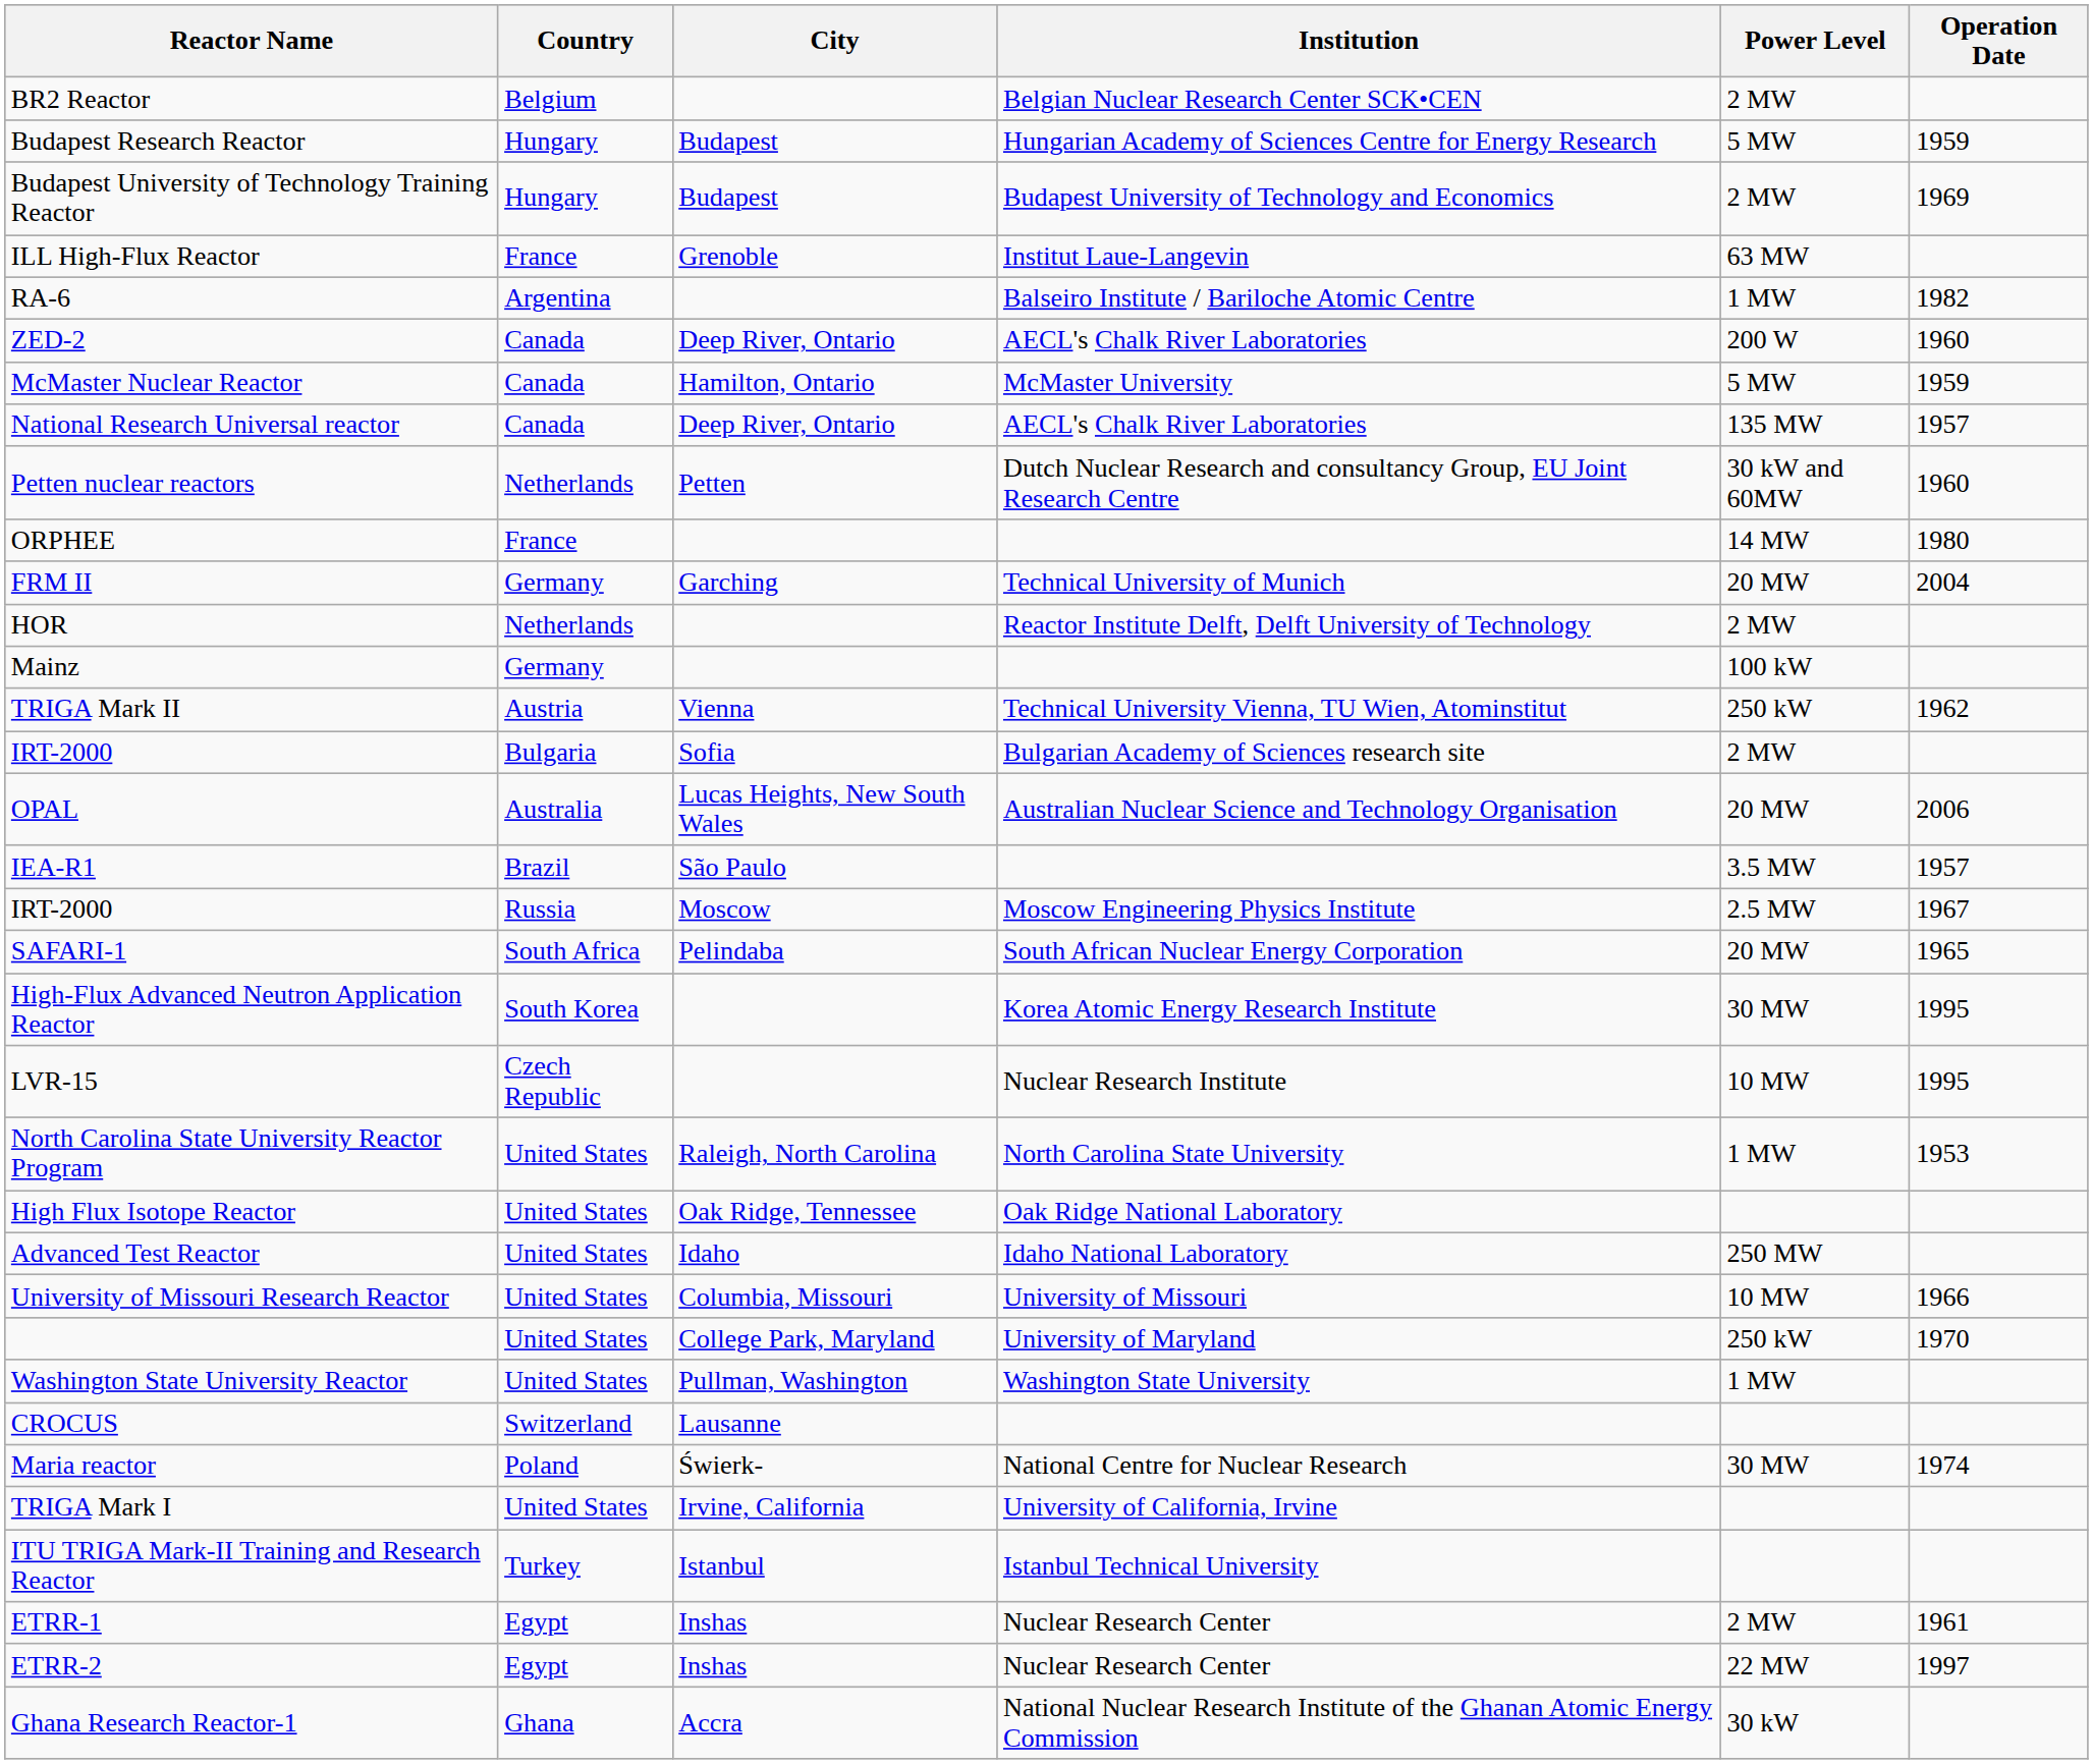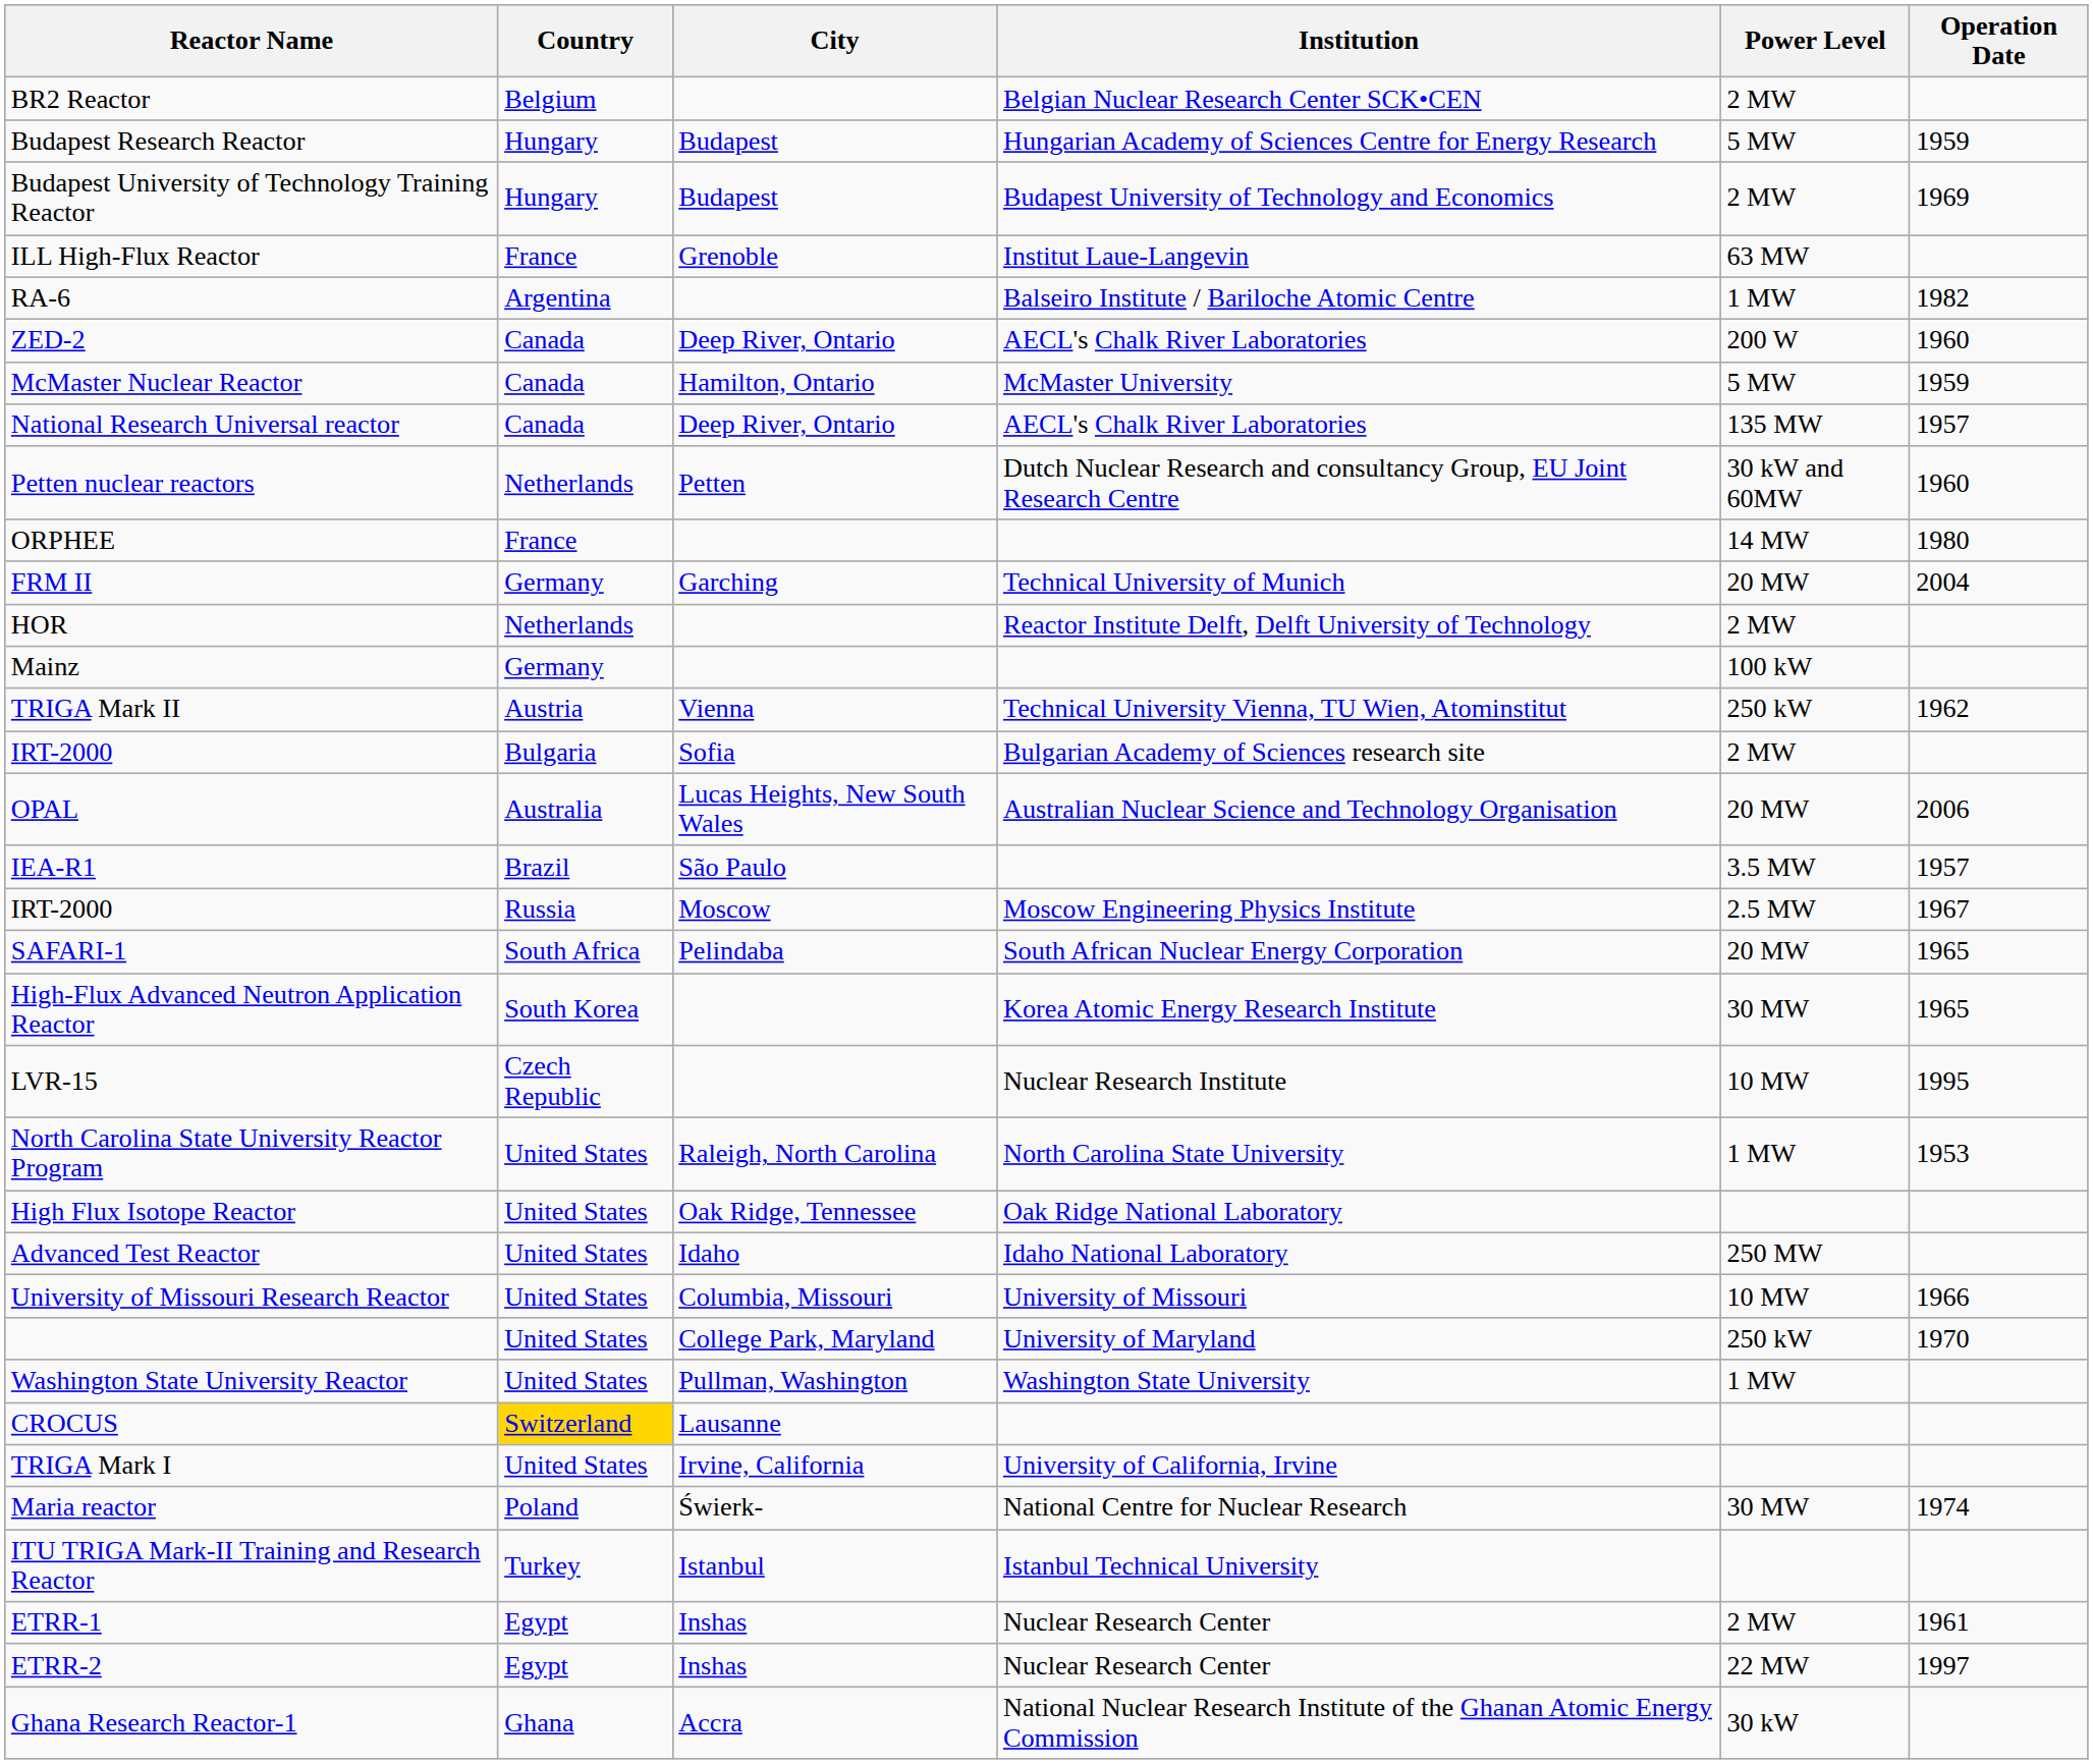 <table class="wikitable sortable mw-collapsible">
 <tr>
 <th>Reactor Name</th>
 <th>Country</th>
 <th>City</th>
 <th>Institution</th>
 <th>Power Level</th>
 <th>Operation Date</th>
 </tr>
 <tr>
 <td>BR2 Reactor</td>
 <td><a href='#'>Belgium</a></td>
 <td></td>
 <td><a href='#'>Belgian Nuclear Research Center SCK•CEN</a></td>
 <td>2 MW</td>
 <td></td>
 </tr>
 <tr>
 <td>Budapest Research Reactor</td>
 <td><a href='#'>Hungary</a></td>
 <td><a href='#'>Budapest</a></td>
 <td><a href='#'>Hungarian Academy of Sciences Centre for Energy Research</a></td>
 <td>5 MW</td>
 <td>1959</td>
 </tr>
 <tr>
 <td>Budapest University of Technology Training Reactor</td>
 <td><a href='#'>Hungary</a></td>
 <td><a href='#'>Budapest</a></td>
 <td><a href='#'>Budapest University of Technology and Economics</a></td>
 <td>2 MW</td>
 <td>1969</td>
 </tr>
 <tr>
 <td>ILL High-Flux Reactor</td>
 <td><a href='#'>France</a></td>
 <td><a href='#'>Grenoble</a></td>
 <td><a href='#'>Institut Laue-Langevin</a></td>
 <td>63 MW</td>
 <td></td>
 </tr>
 <tr>
 <td>RA-6</td>
 <td><a href='#'>Argentina</a></td>
 <td></td>
 <td><a href='#'>Balseiro Institute</a> / <a href='#'>Bariloche Atomic Centre</a></td>
 <td>1 MW</td>
 <td>1982</td>
 </tr>
 <tr>
 <td><a href='#'>ZED-2</a></td>
 <td><a href='#'>Canada</a></td>
 <td><a href='#'>Deep River, Ontario</a></td>
 <td><a href='#'>AECL</a>'s <a href='#'>Chalk River Laboratories</a></td>
 <td>200 W</td>
 <td>1960</td>
 </tr>
 <tr>
 <td><a href='#'>McMaster Nuclear Reactor</a></td>
 <td><a href='#'>Canada</a></td>
 <td><a href='#'>Hamilton, Ontario</a></td>
 <td><a href='#'>McMaster University</a></td>
 <td>5 MW</td>
 <td>1959</td>
 </tr>
 <tr>
 <td><a href='#'>National Research Universal reactor</a></td>
 <td><a href='#'>Canada</a></td>
 <td><a href='#'>Deep River, Ontario</a></td>
 <td><a href='#'>AECL</a>'s <a href='#'>Chalk River Laboratories</a></td>
 <td>135 MW</td>
 <td>1957</td>
 </tr>
 <tr>
 <td><a href='#'>Petten nuclear reactors</a></td>
 <td><a href='#'>Netherlands</a></td>
 <td><a href='#'>Petten</a></td>
 <td>Dutch Nuclear Research and consultancy Group, <a href='#'>EU Joint Research Centre</a></td>
 <td>30 kW and 60MW</td>
 <td>1960</td>
 </tr>
 <tr>
 <td>ORPHEE</td>
 <td><a href='#'>France</a></td>
 <td></td>
 <td></td>
 <td>14 MW</td>
 <td>1980</td>
 </tr>
 <tr>
 <td><a href='#'>FRM II</a></td>
 <td><a href='#'>Germany</a></td>
 <td><a href='#'>Garching</a></td>
 <td><a href='#'>Technical University of Munich</a></td>
 <td>20 MW</td>
 <td>2004</td>
 </tr>
 <tr>
 <td>HOR</td>
 <td><a href='#'>Netherlands</a></td>
 <td></td>
 <td><a href='#'>Reactor Institute Delft</a>, <a href='#'>Delft University of Technology</a></td>
 <td>2 MW</td>
 <td></td>
 </tr>
 <tr>
 <td>Mainz</td>
 <td><a href='#'>Germany</a></td>
 <td></td>
 <td></td>
 <td>100 kW</td>
 <td></td>
 </tr>
 <tr>
 <td><a href='#'>TRIGA</a> Mark II</td>
 <td><a href='#'>Austria</a></td>
 <td><a href='#'>Vienna</a></td>
 <td><a href='#'>Technical University Vienna, TU Wien, Atominstitut</a></td>
 <td>250 kW</td>
 <td>1962</td>
 </tr>
 <tr>
 <td><a href='#'>IRT-2000</a></td>
 <td><a href='#'>Bulgaria</a></td>
 <td><a href='#'>Sofia</a></td>
 <td><a href='#'>Bulgarian Academy of Sciences</a> research site</td>
 <td>2 MW</td>
 <td></td>
 </tr>
 <tr>
 <td><a href='#'>OPAL</a></td>
 <td><a href='#'>Australia</a></td>
 <td><a href='#'>Lucas Heights, New South Wales</a></td>
 <td><a href='#'>Australian Nuclear Science and Technology Organisation</a></td>
 <td>20 MW</td>
 <td>2006</td>
 </tr>
 <tr>
 <td><a href='#'>IEA-R1</a></td>
 <td><a href='#'>Brazil</a></td>
 <td><a href='#'>São Paulo</a></td>
 <td></td>
 <td>3.5 MW</td>
 <td>1957</td>
 </tr>
 <tr>
 <td>IRT-2000</td>
 <td><a href='#'>Russia</a></td>
 <td><a href='#'>Moscow</a></td>
 <td><a href='#'>Moscow Engineering Physics Institute</a></td>
 <td>2.5 MW</td>
 <td>1967</td>
 </tr>
 <tr>
 <td><a href='#'>SAFARI-1</a></td>
 <td><a href='#'>South Africa</a></td>
 <td><a href='#'>Pelindaba</a></td>
 <td><a href='#'>South African Nuclear Energy Corporation</a></td>
 <td>20 MW</td>
 <td>1965</td>
 </tr>
 <tr>
 <td><a href='#'>High-Flux Advanced Neutron Application Reactor</a></td>
 <td><a href='#'>South Korea</a></td>
 <td></td>
 <td><a href='#'>Korea Atomic Energy Research Institute</a></td>
 <td>30 MW</td>
-<td>1995</td>
+<td>1965</td>
 </tr>
 <tr>
 <td>LVR-15</td>
 <td><a href='#'>Czech Republic</a></td>
 <td></td>
 <td>Nuclear Research Institute</td>
 <td>10 MW</td>
 <td>1995</td>
 </tr>
 <tr>
 <td><a href='#'>North Carolina State University Reactor Program</a></td>
 <td><a href='#'>United States</a></td>
 <td><a href='#'>Raleigh, North Carolina</a></td>
 <td><a href='#'>North Carolina State University</a></td>
 <td>1 MW</td>
 <td>1953</td>
 </tr>
 <tr>
 <td><a href='#'>High Flux Isotope Reactor</a></td>
 <td><a href='#'>United States</a></td>
 <td><a href='#'>Oak Ridge, Tennessee</a></td>
 <td><a href='#'>Oak Ridge National Laboratory</a></td>
 <td></td>
 <td></td>
 </tr>
 <tr>
 <td><a href='#'>Advanced Test Reactor</a></td>
 <td><a href='#'>United States</a></td>
 <td><a href='#'>Idaho</a></td>
 <td><a href='#'>Idaho National Laboratory</a></td>
 <td>250 MW</td>
 <td></td>
 </tr>
 <tr>
 <td><a href='#'>University of Missouri Research Reactor</a></td>
 <td><a href='#'>United States</a></td>
 <td><a href='#'>Columbia, Missouri</a></td>
 <td><a href='#'>University of Missouri</a></td>
 <td>10 MW</td>
 <td>1966</td>
 </tr>
 <tr>
 <td></td>
 <td><a href='#'>United States</a></td>
 <td><a href='#'>College Park, Maryland</a></td>
 <td><a href='#'>University of Maryland</a></td>
 <td>250 kW</td>
 <td>1970</td>
 </tr>
 <tr>
 <td><a href='#'>Washington State University Reactor</a></td>
 <td><a href='#'>United States</a></td>
 <td><a href='#'>Pullman, Washington</a></td>
 <td><a href='#'>Washington State University</a></td>
 <td>1 MW</td>
 <td></td>
 </tr>
 <tr>
 <td><a href='#'>CROCUS</a></td>
-<td><a href='#'>Switzerland</a></td>
+<td style="background: gold;"><a href='#'>Switzerland</a></td>
 <td><a href='#'>Lausanne</a></td>
 <td></td>
+<td></td>
+<td></td>
+</tr>
+<tr>
+<td><a href='#'>TRIGA</a> Mark I</td>
+<td><a href='#'>United States</a></td>
+<td><a href='#'>Irvine, California</a></td>
+<td><a href='#'>University of California, Irvine</a></td>
 <td></td>
 <td></td>
 </tr>
 <tr>
 <td><a href='#'>Maria reactor</a></td>
 <td><a href='#'>Poland</a></td>
 <td>Świerk-</td>
 <td>National Centre for Nuclear Research</td>
 <td>30 MW</td>
 <td>1974</td>
-</tr>
-<tr>
-<td><a href='#'>TRIGA</a> Mark I</td>
-<td><a href='#'>United States</a></td>
-<td><a href='#'>Irvine, California</a></td>
-<td><a href='#'>University of California, Irvine</a></td>
-<td></td>
-<td></td>
 </tr>
 <tr>
 <td><a href='#'>ITU TRIGA Mark-II Training and Research Reactor</a></td>
 <td><a href='#'>Turkey</a></td>
 <td><a href='#'>Istanbul</a></td>
 <td><a href='#'>Istanbul Technical University</a></td>
 <td></td>
 <td></td>
 </tr>
 <tr>
 <td><a href='#'>ETRR-1</a></td>
 <td><a href='#'>Egypt</a></td>
 <td><a href='#'>Inshas</a></td>
 <td>Nuclear Research Center</td>
 <td>2 MW</td>
 <td>1961</td>
 </tr>
 <tr>
 <td><a href='#'>ETRR-2</a></td>
 <td><a href='#'>Egypt</a></td>
 <td><a href='#'>Inshas</a></td>
 <td>Nuclear Research Center</td>
 <td>22 MW</td>
 <td>1997</td>
 </tr>
 <tr>
 <td><a href='#'>Ghana Research Reactor-1</a></td>
 <td><a href='#'>Ghana</a></td>
 <td><a href='#'>Accra</a></td>
 <td>National Nuclear Research Institute of the <a href='#'>Ghanan Atomic Energy Commission</a></td>
 <td>30 kW</td>
 <td></td>
 </tr>
 </table>
